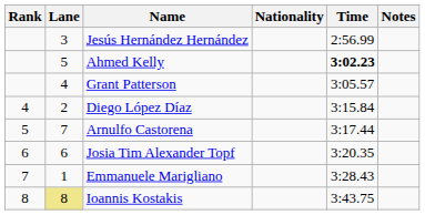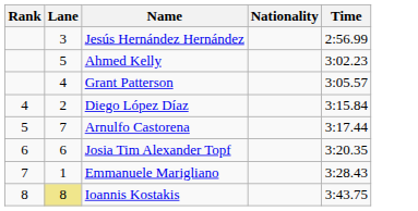 <table class="wikitable sortable" style="text-align:center">
 <tr>
 <th>Rank</th>
 <th>Lane</th>
 <th>Name</th>
 <th>Nationality</th>
 <th>Time</th>
-<th>Notes</th>
 </tr>
 <tr>
 <td></td>
 <td>3</td>
 <td align=left><a href='#'>Jesús Hernández Hernández</a></td>
 <td align=left></td>
 <td>2:56.99</td>
-<td></td>
 </tr>
 <tr>
 <td></td>
 <td>5</td>
 <td align=left><a href='#'>Ahmed Kelly</a></td>
 <td align=left></td>
-<td><strong>3:02.23</strong></td>
-<td></td>
+<td>3:02.23</td>
 </tr>
 <tr>
 <td></td>
 <td>4</td>
 <td align=left><a href='#'>Grant Patterson</a></td>
 <td align=left></td>
 <td>3:05.57</td>
-<td></td>
 </tr>
 <tr>
 <td>4</td>
 <td>2</td>
 <td align=left><a href='#'>Diego López Díaz</a></td>
 <td align=left></td>
 <td>3:15.84</td>
-<td></td>
 </tr>
 <tr>
 <td>5</td>
 <td>7</td>
 <td align=left><a href='#'>Arnulfo Castorena</a></td>
 <td align=left></td>
 <td>3:17.44</td>
-<td></td>
 </tr>
 <tr>
 <td>6</td>
 <td>6</td>
 <td align=left><a href='#'>Josia Tim Alexander Topf</a></td>
 <td align=left></td>
 <td>3:20.35</td>
-<td></td>
 </tr>
 <tr>
 <td>7</td>
 <td>1</td>
 <td align=left><a href='#'>Emmanuele Marigliano</a></td>
 <td align=left></td>
 <td>3:28.43</td>
-<td></td>
 </tr>
 <tr>
 <td>8</td>
 <td style="background: khaki;">8</td>
 <td align=left><a href='#'>Ioannis Kostakis</a></td>
 <td align=left></td>
 <td>3:43.75</td>
-<td></td>
 </tr>
 </table>
